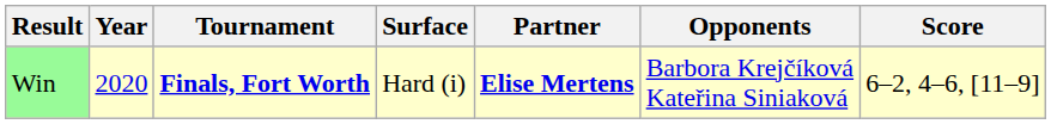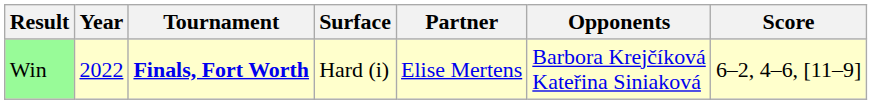 <table class="wikitable">
 <tr>
 <th>Result</th>
 <th>Year</th>
 <th>Tournament</th>
 <th>Surface</th>
 <th>Partner</th>
 <th>Opponents</th>
 <th class=unsortable>Score</th>
 </tr>
 <tr style="background:#ffffcc;">
 <td bgcolor=98fb98>Win</td>
-<td><a href='#'>2020</a></td>
+<td><a href='#'>2022</a></td>
 <td><strong><a href='#'>Finals, Fort Worth</a></strong></td>
 <td>Hard (i)</td>
-<td><strong> <a href='#'>Elise Mertens</a></strong></td>
+<td> <a href='#'>Elise Mertens</a></td>
 <td> <a href='#'>Barbora Krejčíková</a> <br>  <a href='#'>Kateřina Siniaková</a></td>
 <td>6–2, 4–6, [11–9]</td>
 </tr>
 </table>
